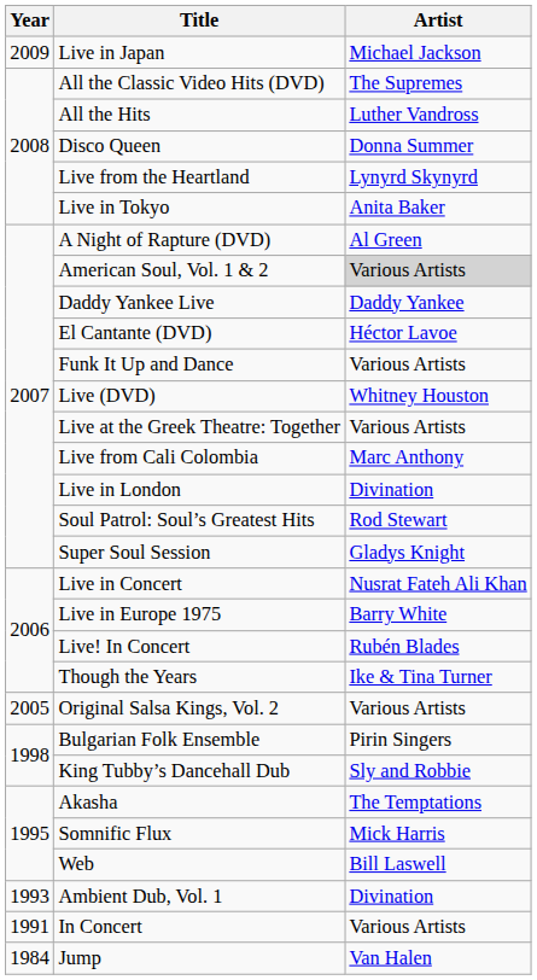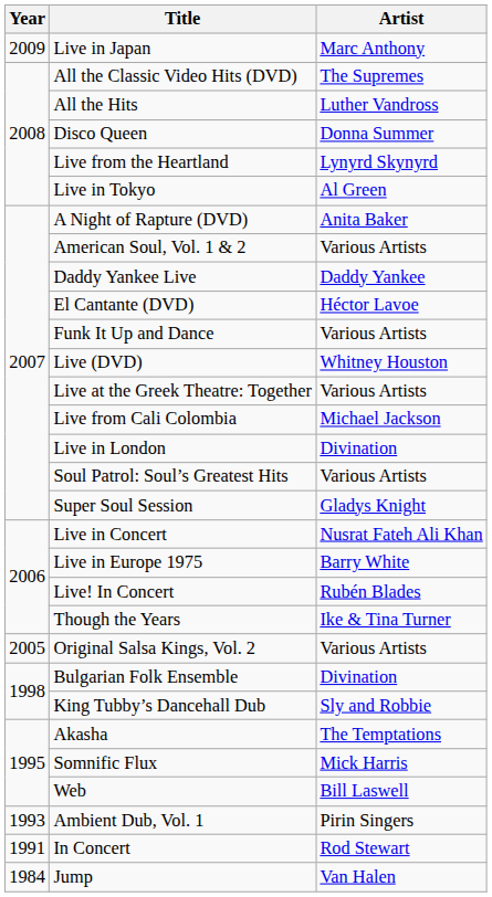 <table class="wikitable">
 <tr>
 <th>Year</th>
 <th>Title</th>
 <th>Artist</th>
 </tr>
 <tr>
 <td>2009</td>
 <td>Live in Japan</td>
-<td><a href='#'>Michael Jackson</a></td>
+<td><a href='#'>Marc Anthony</a></td>
 </tr>
 <tr>
 <td rowspan="5">2008</td>
 <td>All the Classic Video Hits (DVD)</td>
 <td><a href='#'>The Supremes</a></td>
 </tr>
 <tr>
 <td>All the Hits</td>
 <td><a href='#'>Luther Vandross</a></td>
 </tr>
 <tr>
 <td>Disco Queen</td>
 <td><a href='#'>Donna Summer</a></td>
 </tr>
 <tr>
 <td>Live from the Heartland</td>
 <td><a href='#'>Lynyrd Skynyrd</a></td>
 </tr>
 <tr>
 <td>Live in Tokyo</td>
-<td><a href='#'>Anita Baker</a></td>
+<td><a href='#'>Al Green</a></td>
 </tr>
 <tr>
 <td rowspan="11">2007</td>
 <td>A Night of Rapture (DVD)</td>
-<td><a href='#'>Al Green</a></td>
+<td><a href='#'>Anita Baker</a></td>
 </tr>
 <tr>
 <td>American Soul, Vol. 1 & 2</td>
-<td style="background: lightgrey;">Various Artists</td>
+<td>Various Artists</td>
 </tr>
 <tr>
 <td>Daddy Yankee Live</td>
 <td><a href='#'>Daddy Yankee</a></td>
 </tr>
 <tr>
 <td>El Cantante (DVD)</td>
 <td><a href='#'>Héctor Lavoe</a></td>
 </tr>
 <tr>
 <td>Funk It Up and Dance</td>
 <td>Various Artists</td>
 </tr>
 <tr>
 <td>Live (DVD)</td>
 <td><a href='#'>Whitney Houston</a></td>
 </tr>
 <tr>
 <td>Live at the Greek Theatre: Together</td>
 <td>Various Artists</td>
 </tr>
 <tr>
 <td>Live from Cali Colombia</td>
-<td><a href='#'>Marc Anthony</a></td>
+<td><a href='#'>Michael Jackson</a></td>
 </tr>
 <tr>
 <td>Live in London</td>
 <td><a href='#'>Divination</a></td>
 </tr>
 <tr>
 <td>Soul Patrol: Soul’s Greatest Hits</td>
-<td><a href='#'>Rod Stewart</a></td>
+<td>Various Artists</td>
 </tr>
 <tr>
 <td>Super Soul Session</td>
 <td><a href='#'>Gladys Knight</a></td>
 </tr>
 <tr>
 <td rowspan="4">2006</td>
 <td>Live in Concert</td>
 <td><a href='#'>Nusrat Fateh Ali Khan</a></td>
 </tr>
 <tr>
 <td>Live in Europe 1975</td>
 <td><a href='#'>Barry White</a></td>
 </tr>
 <tr>
 <td>Live! In Concert</td>
 <td><a href='#'>Rubén Blades</a></td>
 </tr>
 <tr>
 <td>Though the Years</td>
 <td><a href='#'>Ike & Tina Turner</a></td>
 </tr>
 <tr>
 <td>2005</td>
 <td>Original Salsa Kings, Vol. 2</td>
 <td>Various Artists</td>
 </tr>
 <tr>
 <td rowspan="2">1998</td>
 <td>Bulgarian Folk Ensemble</td>
-<td>Pirin Singers</td>
+<td><a href='#'>Divination</a></td>
 </tr>
 <tr>
 <td>King Tubby’s Dancehall Dub</td>
 <td><a href='#'>Sly and Robbie</a></td>
 </tr>
 <tr>
 <td rowspan="3">1995</td>
 <td>Akasha</td>
 <td><a href='#'>The Temptations</a></td>
 </tr>
 <tr>
 <td>Somnific Flux</td>
 <td><a href='#'>Mick Harris</a></td>
 </tr>
 <tr>
 <td>Web</td>
 <td><a href='#'>Bill Laswell</a></td>
 </tr>
 <tr>
 <td>1993</td>
 <td>Ambient Dub, Vol. 1</td>
-<td><a href='#'>Divination</a></td>
+<td>Pirin Singers</td>
 </tr>
 <tr>
 <td>1991</td>
 <td>In Concert</td>
-<td>Various Artists</td>
+<td><a href='#'>Rod Stewart</a></td>
 </tr>
 <tr>
 <td>1984</td>
 <td>Jump</td>
 <td><a href='#'>Van Halen</a></td>
 </tr>
 </table>
